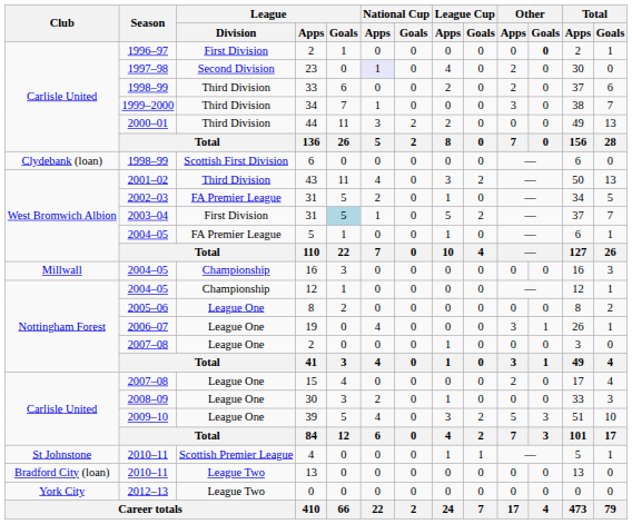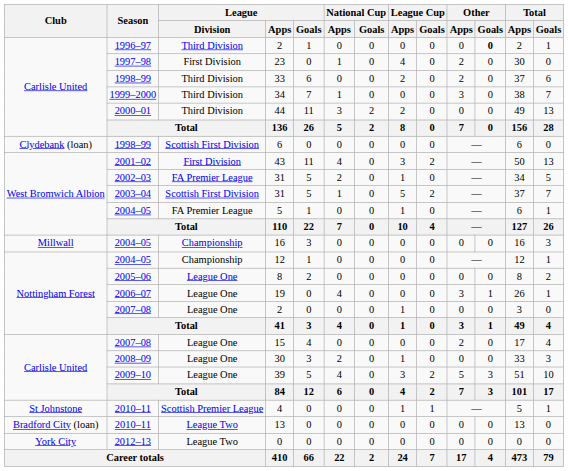 <table class="wikitable" style="text-align: center;">
 <tr>
 <th rowspan="2">Club</th>
 <th rowspan="2">Season</th>
 <th colspan="3">League</th>
 <th colspan="2">National Cup</th>
 <th colspan="2">League Cup</th>
 <th colspan="2">Other</th>
 <th colspan="2">Total</th>
 </tr>
 <tr>
 <th>Division</th>
 <th>Apps</th>
 <th>Goals</th>
 <th>Apps</th>
 <th>Goals</th>
 <th>Apps</th>
 <th>Goals</th>
 <th>Apps</th>
 <th>Goals</th>
 <th>Apps</th>
 <th>Goals</th>
 </tr>
 <tr>
 <td rowspan="6" valign="center"><a href='#'>Carlisle United</a></td>
 <td><a href='#'>1996–97</a></td>
-<td><a href='#'>First Division</a></td>
+<td><a href='#'>Third Division</a></td>
 <td>2</td>
 <td>1</td>
 <td>0</td>
 <td>0</td>
 <td>0</td>
 <td>0</td>
 <td>0</td>
 <td><strong>0</strong></td>
 <td>2</td>
 <td>1</td>
 </tr>
 <tr>
 <td><a href='#'>1997–98</a></td>
-<td><a href='#'>Second Division</a></td>
+<td>First Division</td>
 <td>23</td>
 <td>0</td>
-<td style="background: lavender;">1</td>
+<td>1</td>
 <td>0</td>
 <td>4</td>
 <td>0</td>
 <td>2</td>
 <td>0</td>
 <td>30</td>
 <td>0</td>
 </tr>
 <tr>
 <td><a href='#'>1998–99</a></td>
 <td>Third Division</td>
 <td>33</td>
 <td>6</td>
 <td>0</td>
 <td>0</td>
 <td>2</td>
 <td>0</td>
 <td>2</td>
 <td>0</td>
 <td>37</td>
 <td>6</td>
 </tr>
 <tr>
 <td><a href='#'>1999–2000</a></td>
 <td>Third Division</td>
 <td>34</td>
 <td>7</td>
 <td>1</td>
 <td>0</td>
 <td>0</td>
 <td>0</td>
 <td>3</td>
 <td>0</td>
 <td>38</td>
 <td>7</td>
 </tr>
 <tr>
 <td><a href='#'>2000–01</a></td>
 <td>Third Division</td>
 <td>44</td>
 <td>11</td>
 <td>3</td>
 <td>2</td>
 <td>2</td>
 <td>0</td>
 <td>0</td>
 <td>0</td>
 <td>49</td>
 <td>13</td>
 </tr>
 <tr>
 <th colspan="2">Total</th>
 <th>136</th>
 <th>26</th>
 <th>5</th>
 <th>2</th>
 <th>8</th>
 <th>0</th>
 <th>7</th>
 <th>0</th>
 <th>156</th>
 <th>28</th>
 </tr>
 <tr>
 <td rowspan="1" valign="center"><a href='#'>Clydebank</a> (loan)</td>
 <td><a href='#'>1998–99</a></td>
 <td><a href='#'>Scottish First Division</a></td>
 <td>6</td>
 <td>0</td>
 <td>0</td>
 <td>0</td>
 <td>0</td>
 <td>0</td>
 <td colspan="2">—</td>
 <td>6</td>
 <td>0</td>
 </tr>
 <tr>
 <td rowspan="5" valign="center"><a href='#'>West Bromwich Albion</a></td>
 <td><a href='#'>2001–02</a></td>
-<td><a href='#'>Third Division</a></td>
+<td><a href='#'>First Division</a></td>
 <td>43</td>
 <td>11</td>
 <td>4</td>
 <td>0</td>
 <td>3</td>
 <td>2</td>
 <td colspan="2">—</td>
 <td>50</td>
 <td>13</td>
 </tr>
 <tr>
 <td><a href='#'>2002–03</a></td>
 <td><a href='#'>FA Premier League</a></td>
 <td>31</td>
 <td>5</td>
 <td>2</td>
 <td>0</td>
 <td>1</td>
 <td>0</td>
 <td colspan="2">—</td>
 <td>34</td>
 <td>5</td>
 </tr>
 <tr>
 <td><a href='#'>2003–04</a></td>
-<td>First Division</td>
+<td><a href='#'>Scottish First Division</a></td>
 <td>31</td>
-<td style="background: lightblue;">5</td>
+<td>5</td>
 <td>1</td>
 <td>0</td>
 <td>5</td>
 <td>2</td>
 <td colspan="2">—</td>
 <td>37</td>
 <td>7</td>
 </tr>
 <tr>
 <td><a href='#'>2004–05</a></td>
 <td>FA Premier League</td>
 <td>5</td>
 <td>1</td>
 <td>0</td>
 <td>0</td>
 <td>1</td>
 <td>0</td>
 <td colspan="2">—</td>
 <td>6</td>
 <td>1</td>
 </tr>
 <tr>
 <th colspan="2">Total</th>
 <th>110</th>
 <th>22</th>
 <th>7</th>
 <th>0</th>
 <th>10</th>
 <th>4</th>
 <th colspan="2">—</th>
 <th>127</th>
 <th>26</th>
 </tr>
 <tr>
 <td rowspan="1" valign="center"><a href='#'>Millwall</a></td>
 <td><a href='#'>2004–05</a></td>
 <td><a href='#'>Championship</a></td>
 <td>16</td>
 <td>3</td>
 <td>0</td>
 <td>0</td>
 <td>0</td>
 <td>0</td>
 <td>0</td>
 <td>0</td>
 <td>16</td>
 <td>3</td>
 </tr>
 <tr>
 <td rowspan="5" valign="center"><a href='#'>Nottingham Forest</a></td>
 <td><a href='#'>2004–05</a></td>
 <td>Championship</td>
 <td>12</td>
 <td>1</td>
 <td>0</td>
 <td>0</td>
 <td>0</td>
 <td>0</td>
 <td colspan="2">—</td>
 <td>12</td>
 <td>1</td>
 </tr>
 <tr>
 <td><a href='#'>2005–06</a></td>
 <td><a href='#'>League One</a></td>
 <td>8</td>
 <td>2</td>
 <td>0</td>
 <td>0</td>
 <td>0</td>
 <td>0</td>
 <td>0</td>
 <td>0</td>
 <td>8</td>
 <td>2</td>
 </tr>
 <tr>
 <td><a href='#'>2006–07</a></td>
 <td>League One</td>
 <td>19</td>
 <td>0</td>
 <td>4</td>
 <td>0</td>
 <td>0</td>
 <td>0</td>
 <td>3</td>
 <td>1</td>
 <td>26</td>
 <td>1</td>
 </tr>
 <tr>
 <td><a href='#'>2007–08</a></td>
 <td>League One</td>
 <td>2</td>
 <td>0</td>
 <td>0</td>
 <td>0</td>
 <td>1</td>
 <td>0</td>
 <td>0</td>
 <td>0</td>
 <td>3</td>
 <td>0</td>
 </tr>
 <tr>
 <th colspan="2">Total</th>
 <th>41</th>
 <th>3</th>
 <th>4</th>
 <th>0</th>
 <th>1</th>
 <th>0</th>
 <th>3</th>
 <th>1</th>
 <th>49</th>
 <th>4</th>
 </tr>
 <tr>
 <td rowspan="4" valign="center"><a href='#'>Carlisle United</a></td>
 <td><a href='#'>2007–08</a></td>
 <td>League One</td>
 <td>15</td>
 <td>4</td>
 <td>0</td>
 <td>0</td>
 <td>0</td>
 <td>0</td>
 <td>2</td>
 <td>0</td>
 <td>17</td>
 <td>4</td>
 </tr>
 <tr>
 <td><a href='#'>2008–09</a></td>
 <td>League One</td>
 <td>30</td>
 <td>3</td>
 <td>2</td>
 <td>0</td>
 <td>1</td>
 <td>0</td>
 <td>0</td>
 <td>0</td>
 <td>33</td>
 <td>3</td>
 </tr>
 <tr>
 <td><a href='#'>2009–10</a></td>
 <td>League One</td>
 <td>39</td>
 <td>5</td>
 <td>4</td>
 <td>0</td>
 <td>3</td>
 <td>2</td>
 <td>5</td>
 <td>3</td>
 <td>51</td>
 <td>10</td>
 </tr>
 <tr>
 <th colspan="2">Total</th>
 <th>84</th>
 <th>12</th>
 <th>6</th>
 <th>0</th>
 <th>4</th>
 <th>2</th>
 <th>7</th>
 <th>3</th>
 <th>101</th>
 <th>17</th>
 </tr>
 <tr>
 <td rowspan="1" valign="center"><a href='#'>St Johnstone</a></td>
 <td><a href='#'>2010–11</a></td>
 <td><a href='#'>Scottish Premier League</a></td>
 <td>4</td>
 <td>0</td>
 <td>0</td>
 <td>0</td>
 <td>1</td>
 <td>1</td>
 <td colspan="2">—</td>
 <td>5</td>
 <td>1</td>
 </tr>
 <tr>
 <td rowspan="1" valign="center"><a href='#'>Bradford City</a> (loan)</td>
 <td><a href='#'>2010–11</a></td>
 <td><a href='#'>League Two</a></td>
 <td>13</td>
 <td>0</td>
 <td>0</td>
 <td>0</td>
 <td>0</td>
 <td>0</td>
 <td>0</td>
 <td>0</td>
 <td>13</td>
 <td>0</td>
 </tr>
 <tr>
 <td rowspan="1" valign="center"><a href='#'>York City</a></td>
 <td><a href='#'>2012–13</a></td>
 <td>League Two</td>
 <td>0</td>
 <td>0</td>
 <td>0</td>
 <td>0</td>
 <td>0</td>
 <td>0</td>
 <td>0</td>
 <td>0</td>
 <td>0</td>
 <td>0</td>
 </tr>
 <tr>
 <th colspan="3">Career totals</th>
 <th>410</th>
 <th>66</th>
 <th>22</th>
 <th>2</th>
 <th>24</th>
 <th>7</th>
 <th>17</th>
 <th>4</th>
 <th>473</th>
 <th>79</th>
 </tr>
 </table>
